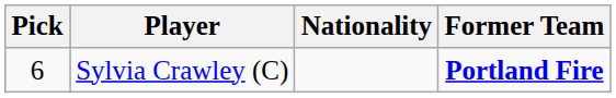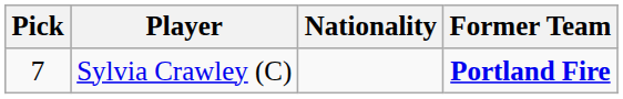 <table class="wikitable">
 <tr>
 <th>Pick</th>
 <th>Player</th>
 <th>Nationality</th>
 <th>Former Team</th>
 </tr>
 <tr align="center">
-<td>6</td>
+<td>7</td>
 <td><a href='#'>Sylvia Crawley</a> (C)</td>
 <td></td>
 <td><strong><a href='#'>Portland Fire</a></strong></td>
 </tr>
 </table>
